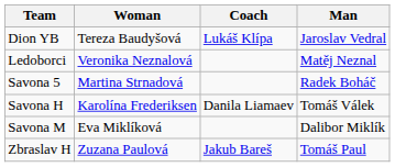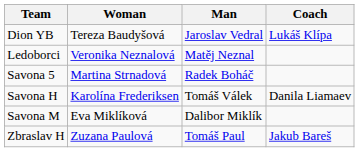 <table class="wikitable">
 <tr>
 <th>Team</th>
 <th>Woman</th>
+<th>Man</th>
 <th>Coach</th>
-<th>Man</th>
 </tr>
 <tr>
 <td>Dion YB</td>
 <td>Tereza Baudyšová</td>
+<td><a href='#'>Jaroslav Vedral</a></td>
 <td><a href='#'>Lukáš Klípa</a></td>
-<td><a href='#'>Jaroslav Vedral</a></td>
 </tr>
 <tr>
 <td>Ledoborci</td>
 <td><a href='#'>Veronika Neznalová</a></td>
+<td><a href='#'>Matěj Neznal</a></td>
 <td></td>
-<td><a href='#'>Matěj Neznal</a></td>
 </tr>
 <tr>
 <td>Savona 5</td>
 <td><a href='#'>Martina Strnadová</a></td>
+<td><a href='#'>Radek Boháč</a></td>
 <td></td>
-<td><a href='#'>Radek Boháč</a></td>
 </tr>
 <tr>
 <td>Savona H</td>
 <td><a href='#'>Karolína Frederiksen</a></td>
+<td>Tomáš Válek</td>
 <td>Danila Liamaev</td>
-<td>Tomáš Válek</td>
 </tr>
 <tr>
 <td>Savona M</td>
 <td>Eva Miklíková</td>
+<td>Dalibor Miklík</td>
 <td></td>
-<td>Dalibor Miklík</td>
 </tr>
 <tr>
 <td>Zbraslav H</td>
 <td><a href='#'>Zuzana Paulová</a></td>
+<td><a href='#'>Tomáš Paul</a></td>
 <td><a href='#'>Jakub Bareš</a></td>
-<td><a href='#'>Tomáš Paul</a></td>
 </tr>
 </table>
